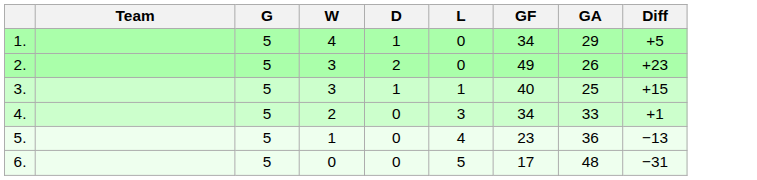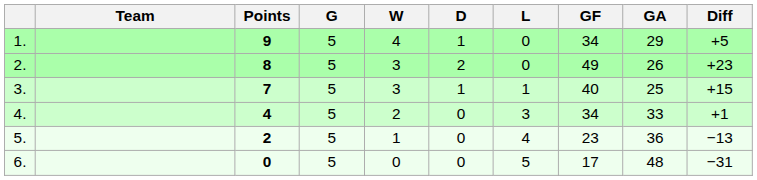 <table class=wikitable style="text-align:center">
 <tr bgcolor="#DCDCDC">
 <th width="25"></th>
 <th width="200">Team</th>
+<th width="60">Points</th>
 <th width="60">G</th>
 <th width="60">W</th>
 <th width="60">D</th>
 <th width="60">L</th>
 <th width="60">GF</th>
 <th width="60">GA</th>
 <th width="60">Diff</th>
 </tr>
 <tr bgcolor=#AAFFAA>
 <td>1.</td>
 <td align=left></td>
+<td><strong>9</strong></td>
 <td>5</td>
 <td>4</td>
 <td>1</td>
 <td>0</td>
 <td>34</td>
 <td>29</td>
 <td>+5</td>
 </tr>
 <tr bgcolor=#AAFFAA>
 <td>2.</td>
 <td align=left></td>
+<td><strong>8</strong></td>
 <td>5</td>
 <td>3</td>
 <td>2</td>
 <td>0</td>
 <td>49</td>
 <td>26</td>
 <td>+23</td>
 </tr>
 <tr bgcolor=#CCFFCC>
 <td>3.</td>
 <td align=left></td>
+<td><strong>7</strong></td>
 <td>5</td>
 <td>3</td>
 <td>1</td>
 <td>1</td>
 <td>40</td>
 <td>25</td>
 <td>+15</td>
 </tr>
 <tr bgcolor=#CCFFCC>
 <td>4.</td>
 <td align=left></td>
+<td><strong>4</strong></td>
 <td>5</td>
 <td>2</td>
 <td>0</td>
 <td>3</td>
 <td>34</td>
 <td>33</td>
 <td>+1</td>
 </tr>
 <tr bgcolor=#EEFFEE>
 <td>5.</td>
 <td align=left></td>
+<td><strong>2</strong></td>
 <td>5</td>
 <td>1</td>
 <td>0</td>
 <td>4</td>
 <td>23</td>
 <td>36</td>
 <td>−13</td>
 </tr>
 <tr bgcolor=#EEFFEE>
 <td>6.</td>
 <td align=left></td>
+<td><strong>0</strong></td>
 <td>5</td>
 <td>0</td>
 <td>0</td>
 <td>5</td>
 <td>17</td>
 <td>48</td>
 <td>−31</td>
 </tr>
 </table>
